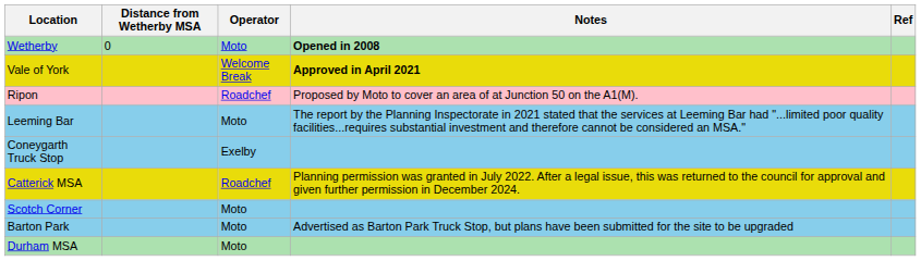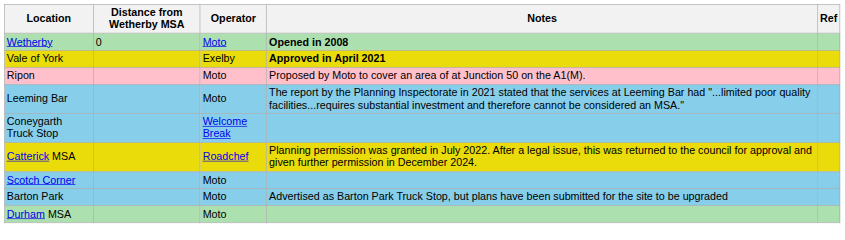 <table class="wikitable">
 <tr>
 <th>Location</th>
 <th>Distance from Wetherby MSA</th>
 <th>Operator</th>
 <th>Notes</th>
 <th>Ref</th>
 </tr>
 <tr style="background: #ACE1AF;">
 <td><a href='#'>Wetherby</a></td>
 <td>0</td>
 <td><a href='#'>Moto</a></td>
 <td><strong>Opened in 2008</strong></td>
 <td></td>
 </tr>
 <tr style="background: #e9dc0a;">
 <td>Vale of York</td>
 <td></td>
-<td><a href='#'>Welcome Break</a></td>
+<td>Exelby</td>
 <td><strong>Approved in April 2021</strong></td>
 <td></td>
 </tr>
 <tr style="background: #FFC0CB;">
 <td>Ripon</td>
 <td></td>
-<td><a href='#'>Roadchef</a></td>
+<td>Moto</td>
 <td>Proposed by Moto to cover an area of  at Junction 50 on the A1(M).</td>
 <td></td>
 </tr>
 <tr style="background: #87CEEB;">
 <td>Leeming Bar</td>
 <td></td>
 <td>Moto</td>
 <td>The report by the Planning Inspectorate in 2021 stated that the services at Leeming Bar had "...limited poor quality facilities...requires substantial investment and therefore cannot be considered an MSA."</td>
 <td></td>
 </tr>
 <tr style="background: #87CEEB;">
 <td>Coneygarth Truck Stop</td>
 <td></td>
-<td>Exelby</td>
+<td><a href='#'>Welcome Break</a></td>
 <td></td>
 <td></td>
 </tr>
 <tr style="background: #e9dc0a;">
 <td><a href='#'>Catterick</a> MSA</td>
 <td></td>
 <td><a href='#'>Roadchef</a></td>
 <td>Planning permission was granted in July 2022. After a legal issue, this was returned to the council for approval and given further permission in December 2024.</td>
 <td></td>
 </tr>
 <tr style="background: #87CEEB;">
 <td><a href='#'>Scotch Corner</a></td>
 <td></td>
 <td>Moto</td>
 <td></td>
 <td></td>
 </tr>
 <tr style="background: #87CEEB;">
 <td>Barton Park</td>
 <td></td>
 <td>Moto</td>
 <td>Advertised as Barton Park Truck Stop, but plans have been submitted for the site to be upgraded</td>
 <td></td>
 </tr>
 <tr style="background: #ACE1AF;">
 <td><a href='#'>Durham</a> MSA</td>
 <td></td>
 <td>Moto</td>
 <td></td>
 <td></td>
 </tr>
 </table>
